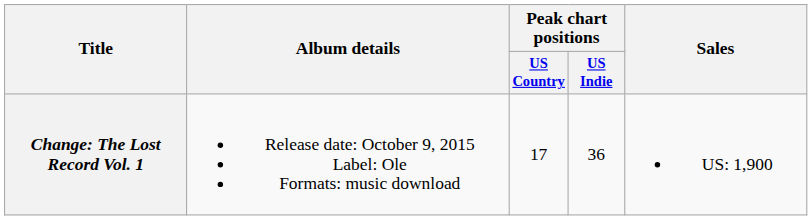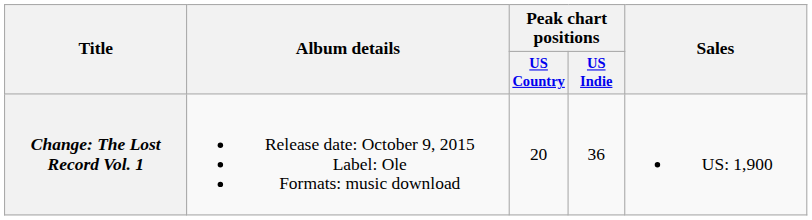 <table class="wikitable plainrowheaders" style="text-align:center;">
 <tr>
 <th rowspan="2" style="width:10em;">Title</th>
 <th rowspan="2" style="width:18em;">Album details</th>
 <th colspan="2">Peak chart<br>positions</th>
 <th rowspan="2" style="width:10em;">Sales</th>
 </tr>
 <tr style="font-size:smaller;">
 <th style="width:45px;"><a href='#'>US Country</a><br></th>
 <th style="width:45px;"><a href='#'>US Indie</a><br></th>
 </tr>
 <tr>
 <th scope="row"><em>Change: The Lost Record Vol. 1</em></th>
 <td><br><ul><li>Release date: October 9, 2015</li><li>Label: Ole</li><li>Formats: music download</li></ul></td>
-<td>17</td>
+<td>20</td>
 <td>36</td>
 <td><br><ul><li>US: 1,900</li></ul></td>
 </tr>
 </table>
